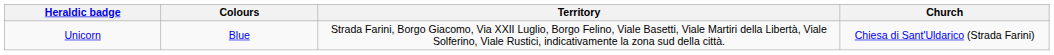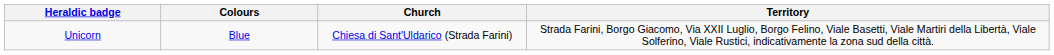 <table class="wikitable" width=100% style="text-align: center;">
 <tr>
 <th width=15%><a href='#'>Heraldic badge</a></th>
 <th width=15%>Colours</th>
+<th width=20%>Church</th>
 <th width=50%>Territory</th>
-<th width=20%>Church</th>
 </tr>
 <tr>
 <td><a href='#'>Unicorn</a></td>
 <td><a href='#'>Blue</a></td>
+<td><a href='#'>Chiesa di Sant'Uldarico</a> (Strada Farini)</td>
 <td>Strada Farini, Borgo Giacomo, Via XXII Luglio, Borgo Felino, Viale Basetti, Viale Martiri della Libertà, Viale Solferino, Viale Rustici, indicativamente la zona sud della città.</td>
-<td><a href='#'>Chiesa di Sant'Uldarico</a> (Strada Farini)</td>
 </tr>
 </table>
